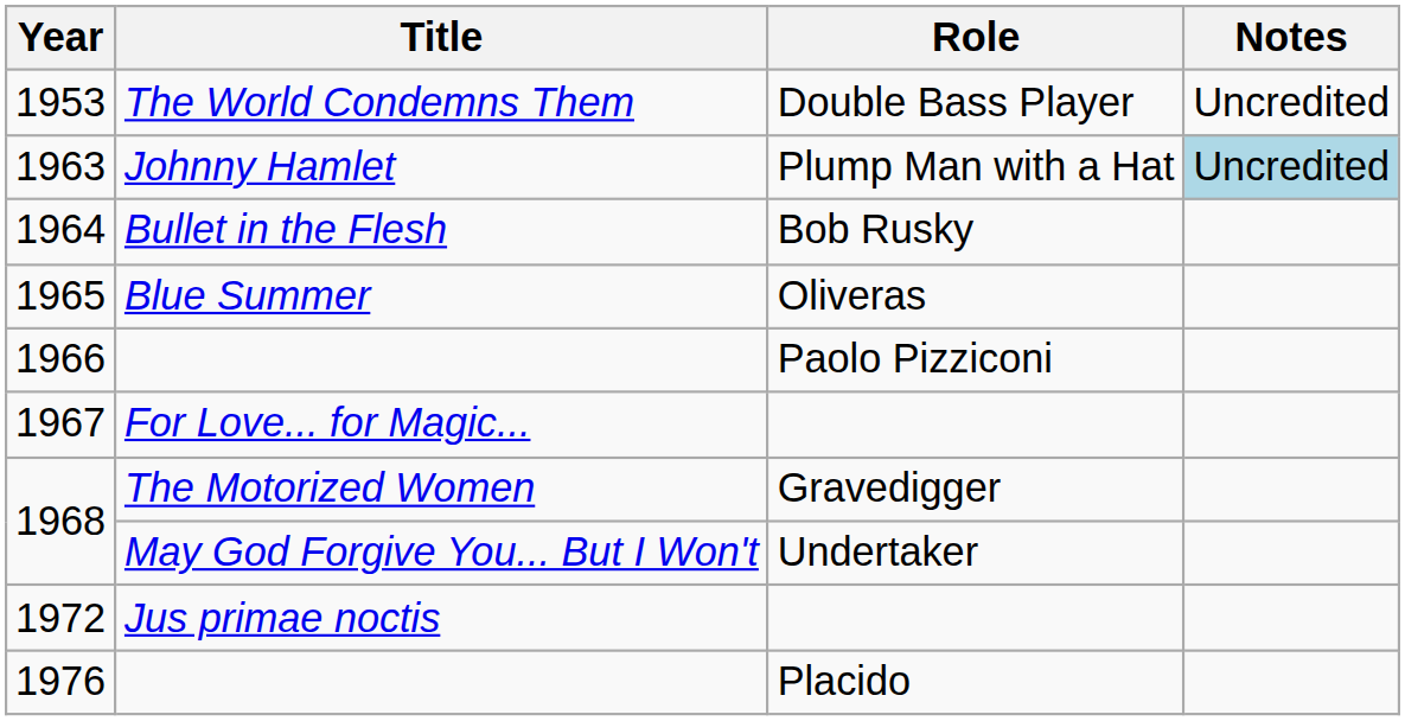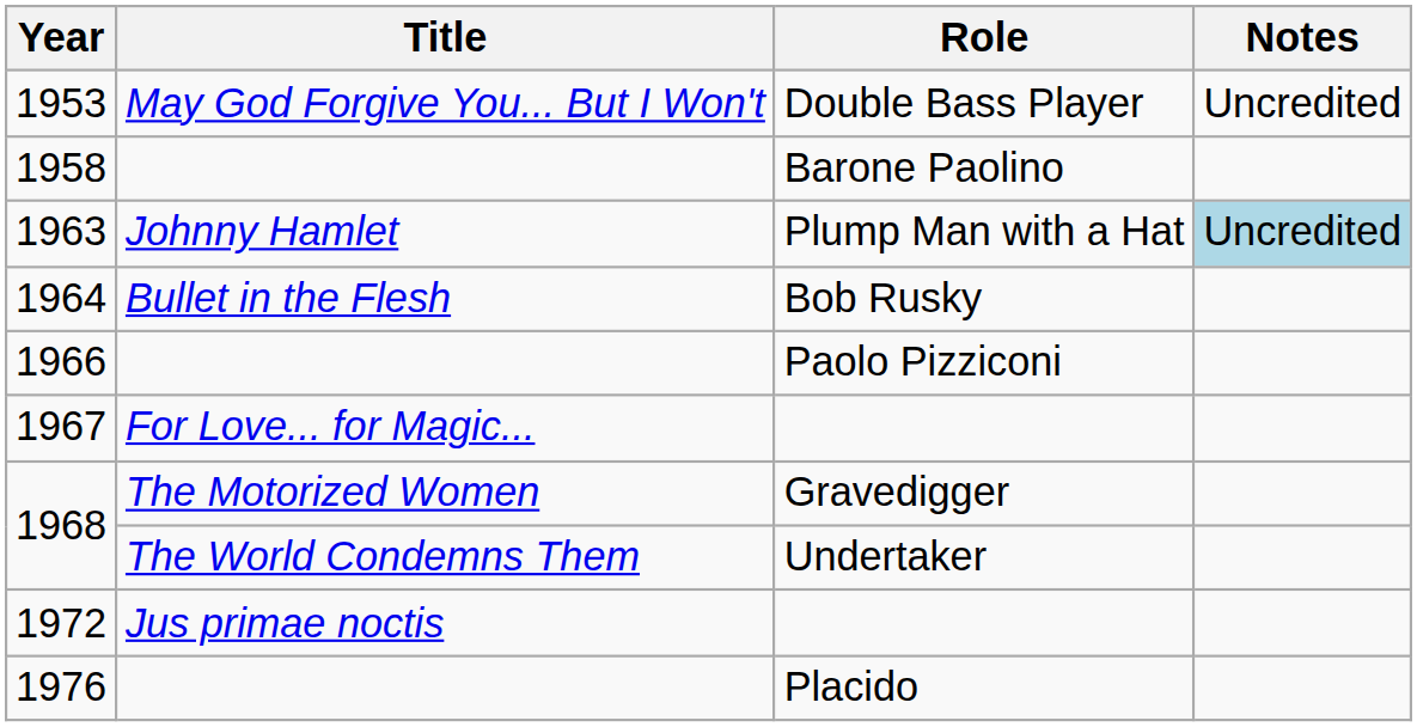 <table class="wikitable plainrowheaders sortable">
 <tr>
 <th scope="col">Year</th>
 <th scope="col">Title</th>
 <th scope="col">Role</th>
 <th scope="col">Notes</th>
 </tr>
 <tr>
 <td>1953</td>
-<td><em><a href='#'>The World Condemns Them</a></em></td>
+<td><em><a href='#'>May God Forgive You... But I Won't</a></em></td>
 <td>Double Bass Player</td>
 <td>Uncredited</td>
+</tr>
+<tr>
+<td>1958</td>
+<td><em></em></td>
+<td>Barone Paolino</td>
+<td></td>
 </tr>
 <tr>
 <td>1963</td>
 <td><em><a href='#'>Johnny Hamlet</a></em></td>
 <td>Plump Man with a Hat</td>
 <td style="background: lightblue;">Uncredited</td>
 </tr>
 <tr>
 <td>1964</td>
 <td><em><a href='#'>Bullet in the Flesh</a></em></td>
 <td>Bob Rusky</td>
-<td></td>
-</tr>
-<tr>
-<td>1965</td>
-<td><em><a href='#'>Blue Summer</a></em></td>
-<td>Oliveras</td>
 <td></td>
 </tr>
 <tr>
 <td>1966</td>
 <td><em></em></td>
 <td>Paolo Pizziconi</td>
 <td></td>
 </tr>
 <tr>
 <td>1967</td>
 <td><em><a href='#'>For Love... for Magic...</a></em></td>
 <td></td>
 <td></td>
 </tr>
 <tr>
 <td rowspan=2>1968</td>
 <td><em><a href='#'>The Motorized Women</a></em></td>
 <td>Gravedigger</td>
 <td></td>
 </tr>
 <tr>
-<td><em><a href='#'>May God Forgive You... But I Won't</a></em></td>
+<td><em><a href='#'>The World Condemns Them</a></em></td>
 <td>Undertaker</td>
 <td></td>
 </tr>
 <tr>
 <td>1972</td>
 <td><em><a href='#'>Jus primae noctis</a></em></td>
 <td></td>
 <td></td>
 </tr>
 <tr>
 <td>1976</td>
 <td><em></em></td>
 <td>Placido</td>
 <td></td>
 </tr>
 </table>
